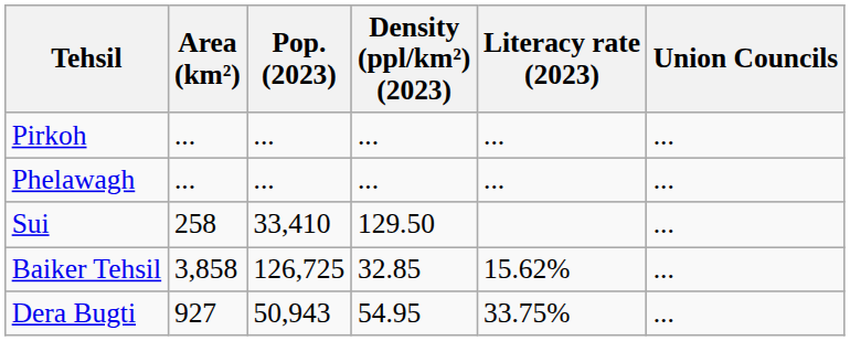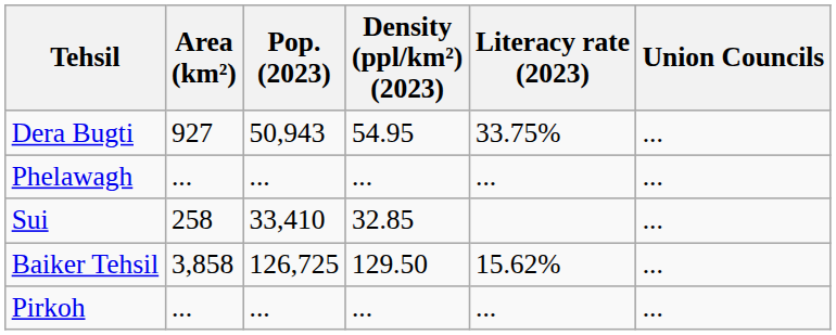 <table class="wikitable sortable static-row-numbers static-row-header-hash">
 <tr>
 <th>Tehsil</th>
 <th>Area<br>(km²)</th>
 <th>Pop.<br>(2023)</th>
 <th>Density<br>(ppl/km²)<br>(2023)</th>
 <th>Literacy rate<br>(2023)</th>
 <th>Union Councils</th>
 </tr>
 <tr>
-<td><a href='#'>Pirkoh</a></td>
-<td>...</td>
-<td>...</td>
-<td>...</td>
-<td>...</td>
+<td><a href='#'>Dera Bugti</a></td>
+<td>927</td>
+<td>50,943</td>
+<td>54.95</td>
+<td>33.75%</td>
 <td>...</td>
 </tr>
 <tr>
 <td><a href='#'>Phelawagh</a></td>
 <td>...</td>
 <td>...</td>
 <td>...</td>
 <td>...</td>
 <td>...</td>
 </tr>
 <tr>
 <td><a href='#'>Sui</a></td>
 <td>258</td>
 <td>33,410</td>
-<td>129.50</td>
+<td>32.85</td>
 <td></td>
 <td>...</td>
 </tr>
 <tr>
 <td><a href='#'>Baiker Tehsil</a></td>
 <td>3,858</td>
 <td>126,725</td>
-<td>32.85</td>
+<td>129.50</td>
 <td>15.62%</td>
 <td>...</td>
 </tr>
 <tr>
-<td><a href='#'>Dera Bugti</a></td>
-<td>927</td>
-<td>50,943</td>
-<td>54.95</td>
-<td>33.75%</td>
+<td><a href='#'>Pirkoh</a></td>
+<td>...</td>
+<td>...</td>
+<td>...</td>
+<td>...</td>
 <td>...</td>
 </tr>
 </table>
